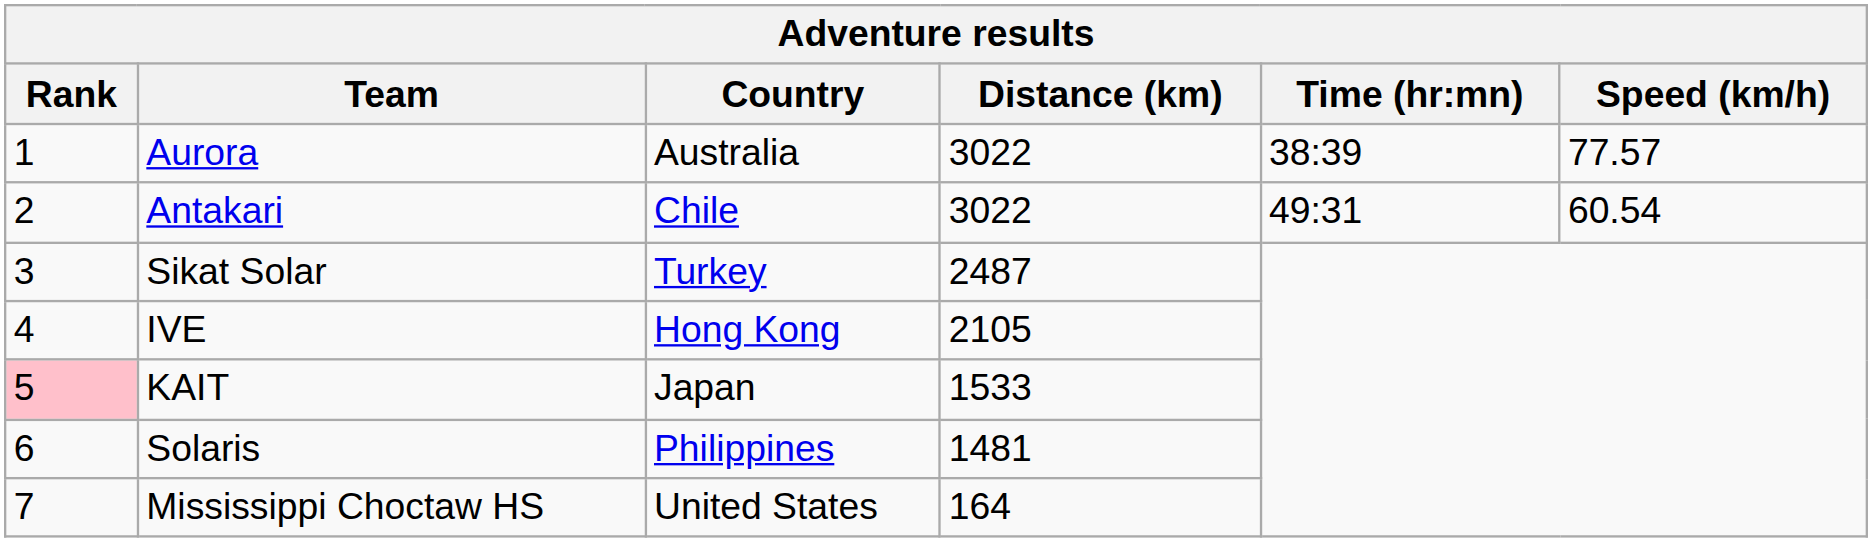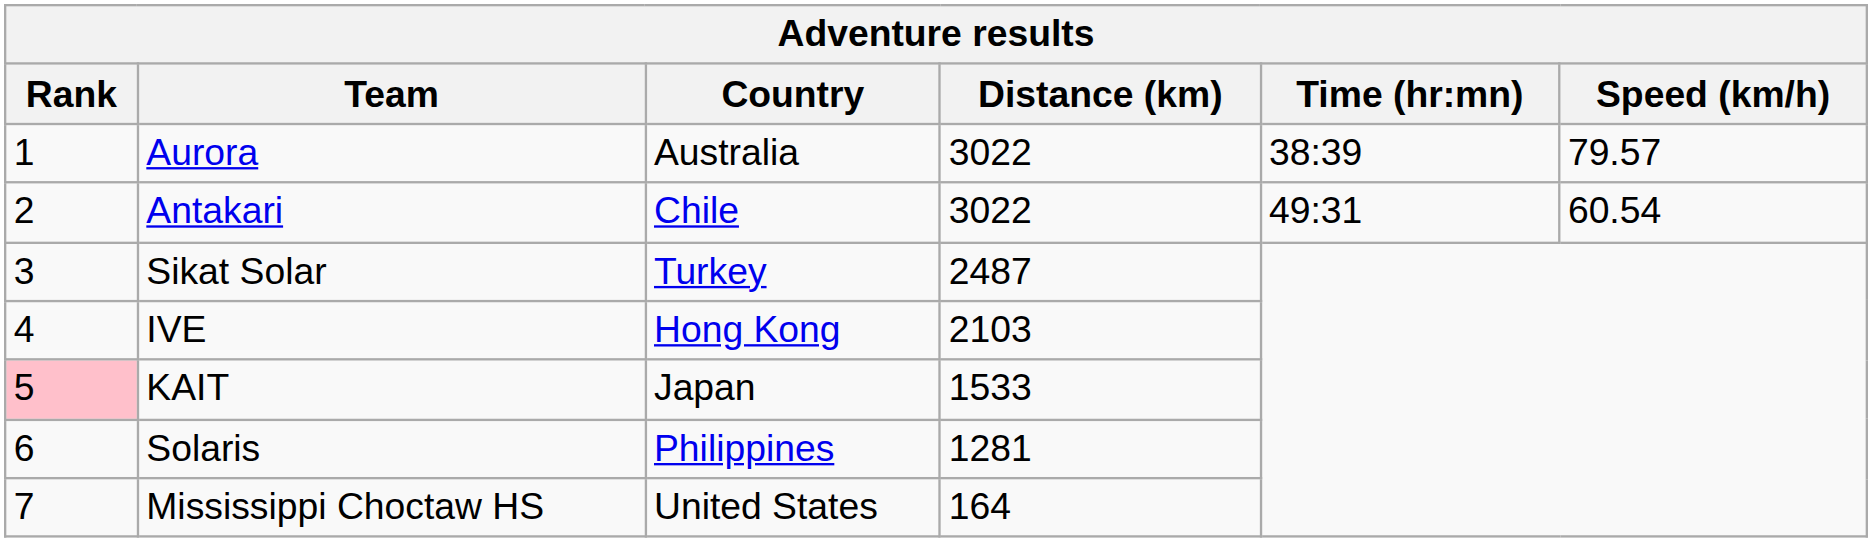 <table class="wikitable collapsible collapsed" style="min-width:50em;">
 <tr>
 <th colspan=6>Adventure results</th>
 </tr>
 <tr>
 <th>Rank</th>
 <th>Team</th>
 <th>Country</th>
 <th>Distance (km)</th>
 <th>Time (hr:mn)</th>
 <th>Speed (km/h)</th>
 </tr>
 <tr>
 <td>1</td>
 <td><a href='#'>Aurora</a></td>
 <td>Australia</td>
 <td>3022</td>
 <td>38:39</td>
-<td>77.57</td>
+<td>79.57</td>
 </tr>
 <tr>
 <td>2</td>
 <td><a href='#'>Antakari</a></td>
 <td><a href='#'>Chile</a></td>
 <td>3022</td>
 <td>49:31</td>
 <td>60.54</td>
 </tr>
 <tr>
 <td>3</td>
 <td>Sikat Solar</td>
 <td><a href='#'>Turkey</a></td>
 <td>2487</td>
 </tr>
 <tr>
 <td>4</td>
 <td>IVE</td>
 <td><a href='#'>Hong Kong</a></td>
-<td>2105</td>
+<td>2103</td>
 </tr>
 <tr>
 <td style="background: pink;">5</td>
 <td>KAIT</td>
 <td>Japan</td>
 <td>1533</td>
 </tr>
 <tr>
 <td>6</td>
 <td>Solaris</td>
 <td><a href='#'>Philippines</a></td>
-<td>1481</td>
+<td>1281</td>
 </tr>
 <tr>
 <td>7</td>
 <td>Mississippi Choctaw HS</td>
 <td>United States</td>
 <td>164</td>
 </tr>
 </table>
